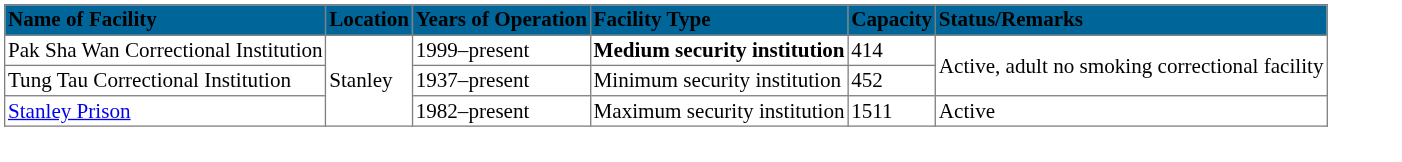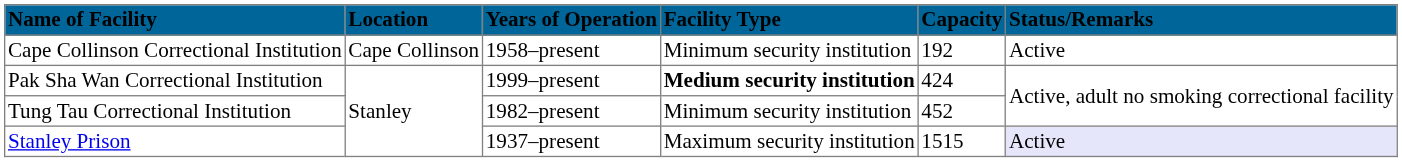 <table border="1" cellspacing="1" cellpadding="2" style="border-collapse: collapse;">
 <tr ---- bgcolor="#006699">
 <td><strong><span>Name of Facility</span></strong></td>
 <td><strong><span>Location</span></strong></td>
 <td><strong><span>Years of Operation</span></strong></td>
 <td><strong><span>Facility Type</span></strong></td>
 <td><strong><span>Capacity</span></strong></td>
 <td><strong><span>Status/Remarks</span></strong></td>
 </tr>
 <tr>
+<td>Cape Collinson Correctional Institution</td>
+<td>Cape Collinson</td>
+<td>1958–present</td>
+<td>Minimum security institution</td>
+<td>192</td>
+<td>Active</td>
+</tr>
+<tr>
 <td>Pak Sha Wan Correctional Institution</td>
 <td rowspan="3">Stanley</td>
 <td>1999–present</td>
 <td><strong>Medium security institution</strong></td>
-<td>414</td>
+<td>424</td>
 <td rowspan="2">Active, adult no smoking correctional facility</td>
 </tr>
 <tr>
 <td>Tung Tau Correctional Institution</td>
-<td>1937–present</td>
+<td>1982–present</td>
 <td>Minimum security institution</td>
 <td>452</td>
 </tr>
 <tr>
 <td><a href='#'>Stanley Prison</a></td>
-<td>1982–present</td>
+<td>1937–present</td>
 <td>Maximum security institution</td>
-<td>1511</td>
-<td>Active</td>
+<td>1515</td>
+<td style="background: lavender;">Active</td>
 </tr>
 </table>
